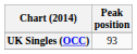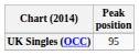 <table class="wikitable plainrowheaders sortable" style="text-align: center;">
 <tr>
 <th scope="col">Chart (2014)</th>
 <th scope="col">Peak<br>position</th>
 </tr>
 <tr>
 </tr>
 <tr>
 <th scope="row">UK Singles (<a href='#'>OCC</a>)</th>
-<td>93</td>
+<td>95</td>
 </tr>
 <tr>
 </tr>
 <tr>
 </tr>
 </table>
